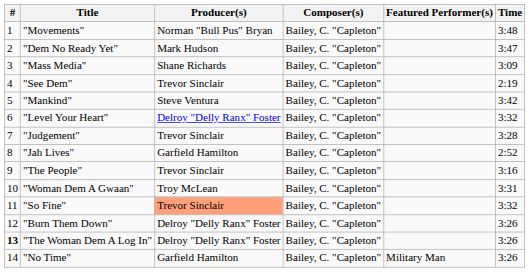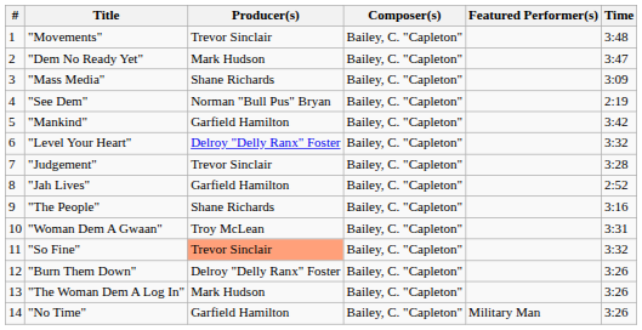 <table class="wikitable">
 <tr>
 <th align="center">#</th>
 <th align="center">Title</th>
 <th align="center">Producer(s)</th>
 <th align="center">Composer(s)</th>
 <th align="center">Featured Performer(s)</th>
 <th align="center">Time</th>
 </tr>
 <tr>
 <td>1</td>
 <td>"Movements"</td>
-<td>Norman "Bull Pus" Bryan</td>
+<td>Trevor Sinclair</td>
 <td>Bailey, C. "Capleton"</td>
 <td></td>
 <td>3:48</td>
 </tr>
 <tr>
 <td>2</td>
 <td>"Dem No Ready Yet"</td>
 <td>Mark Hudson</td>
 <td>Bailey, C. "Capleton"</td>
 <td></td>
 <td>3:47</td>
 </tr>
 <tr>
 <td>3</td>
 <td>"Mass Media"</td>
 <td>Shane Richards</td>
 <td>Bailey, C. "Capleton"</td>
 <td></td>
 <td>3:09</td>
 </tr>
 <tr>
 <td>4</td>
 <td>"See Dem"</td>
-<td>Trevor Sinclair</td>
+<td>Norman "Bull Pus" Bryan</td>
 <td>Bailey, C. "Capleton"</td>
 <td></td>
 <td>2:19</td>
 </tr>
 <tr>
 <td>5</td>
 <td>"Mankind"</td>
-<td>Steve Ventura</td>
+<td>Garfield Hamilton</td>
 <td>Bailey, C. "Capleton"</td>
 <td></td>
 <td>3:42</td>
 </tr>
 <tr>
 <td>6</td>
 <td>"Level Your Heart"</td>
 <td><a href='#'>Delroy "Delly Ranx" Foster</a></td>
 <td>Bailey, C. "Capleton"</td>
 <td></td>
 <td>3:32</td>
 </tr>
 <tr>
 <td>7</td>
 <td>"Judgement"</td>
 <td>Trevor Sinclair</td>
 <td>Bailey, C. "Capleton"</td>
 <td></td>
 <td>3:28</td>
 </tr>
 <tr>
 <td>8</td>
 <td>"Jah Lives"</td>
 <td>Garfield Hamilton</td>
 <td>Bailey, C. "Capleton"</td>
 <td></td>
 <td>2:52</td>
 </tr>
 <tr>
 <td>9</td>
 <td>"The People"</td>
-<td>Trevor Sinclair</td>
+<td>Shane Richards</td>
 <td>Bailey, C. "Capleton"</td>
 <td></td>
 <td>3:16</td>
 </tr>
 <tr>
 <td>10</td>
 <td>"Woman Dem A Gwaan"</td>
 <td>Troy McLean</td>
 <td>Bailey, C. "Capleton"</td>
 <td></td>
 <td>3:31</td>
 </tr>
 <tr>
 <td>11</td>
 <td>"So Fine"</td>
 <td style="background: lightsalmon;">Trevor Sinclair</td>
 <td>Bailey, C. "Capleton"</td>
 <td></td>
 <td>3:32</td>
 </tr>
 <tr>
 <td>12</td>
 <td>"Burn Them Down"</td>
 <td>Delroy "Delly Ranx" Foster</td>
 <td>Bailey, C. "Capleton"</td>
 <td></td>
 <td>3:26</td>
 </tr>
 <tr>
-<td><strong>13</strong></td>
+<td>13</td>
 <td>"The Woman Dem A Log In"</td>
-<td>Delroy "Delly Ranx" Foster</td>
+<td>Mark Hudson</td>
 <td>Bailey, C. "Capleton"</td>
 <td></td>
 <td>3:26</td>
 </tr>
 <tr>
 <td>14</td>
 <td>"No Time"</td>
 <td>Garfield Hamilton</td>
 <td>Bailey, C. "Capleton"</td>
 <td>Military Man</td>
 <td>3:26</td>
 </tr>
 </table>
